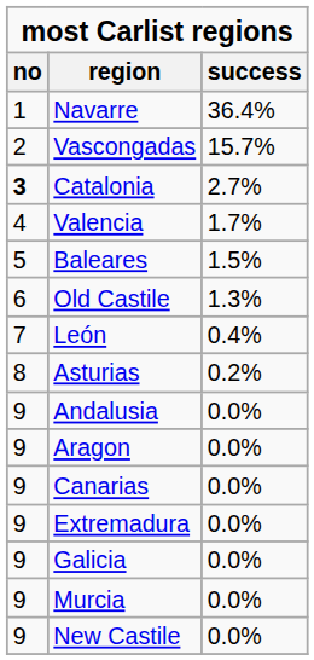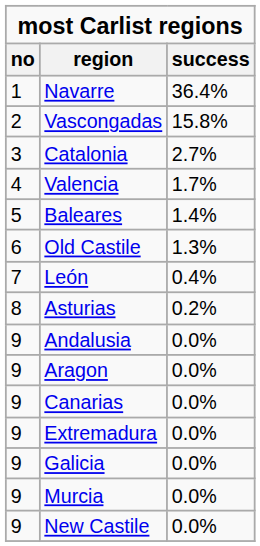 <table class=wikitable style="text-align:left; font-size:11px; float:left; margin:5px">
 <tr style="font-size: small;">
 <td colspan="12" style="text-align:center;"><strong>most Carlist regions</strong></td>
 </tr>
 <tr>
 <th>no</th>
 <th>region</th>
 <th>success</th>
 </tr>
 <tr>
 <td>1</td>
 <td><a href='#'>Navarre</a></td>
 <td>36.4%</td>
 </tr>
 <tr>
 <td>2</td>
 <td><a href='#'>Vascongadas</a></td>
-<td>15.7%</td>
+<td>15.8%</td>
 </tr>
 <tr>
-<td><strong>3</strong></td>
+<td>3</td>
 <td><a href='#'>Catalonia</a></td>
 <td>2.7%</td>
 </tr>
 <tr>
 <td>4</td>
 <td><a href='#'>Valencia</a></td>
 <td>1.7%</td>
 </tr>
 <tr>
 <td>5</td>
 <td><a href='#'>Baleares</a></td>
-<td>1.5%</td>
+<td>1.4%</td>
 </tr>
 <tr>
 <td>6</td>
 <td><a href='#'>Old Castile</a></td>
 <td>1.3%</td>
 </tr>
 <tr>
 <td>7</td>
 <td><a href='#'>León</a></td>
 <td>0.4%</td>
 </tr>
 <tr>
 <td>8</td>
 <td><a href='#'>Asturias</a></td>
 <td>0.2%</td>
 </tr>
 <tr>
 <td>9</td>
 <td><a href='#'>Andalusia</a></td>
 <td>0.0%</td>
 </tr>
 <tr>
 <td>9</td>
 <td><a href='#'>Aragon</a></td>
 <td>0.0%</td>
 </tr>
 <tr>
 <td>9</td>
 <td><a href='#'>Canarias</a></td>
 <td>0.0%</td>
 </tr>
 <tr>
 <td>9</td>
 <td><a href='#'>Extremadura</a></td>
 <td>0.0%</td>
 </tr>
 <tr>
 <td>9</td>
 <td><a href='#'>Galicia</a></td>
 <td>0.0%</td>
 </tr>
 <tr>
 <td>9</td>
 <td><a href='#'>Murcia</a></td>
 <td>0.0%</td>
 </tr>
 <tr>
 <td>9</td>
 <td><a href='#'>New Castile</a></td>
 <td>0.0%</td>
 </tr>
 </table>
